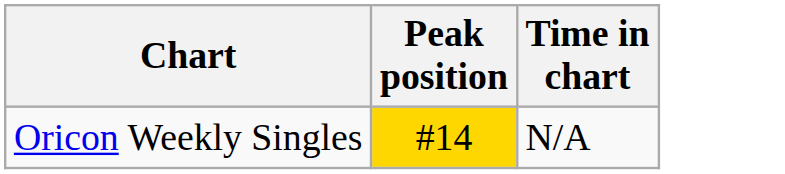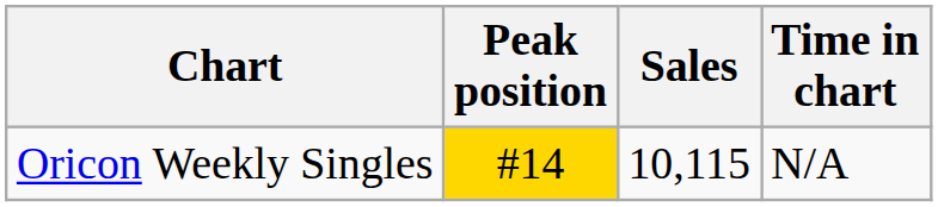 <table class="wikitable">
 <tr>
 <th align="left">Chart</th>
 <th align="center">Peak<br>position</th>
+<th align="center">Sales</th>
 <th align="center">Time in<br>chart</th>
 </tr>
 <tr>
 <td align="left"><a href='#'>Oricon</a> Weekly Singles</td>
 <td align="center" style="background: gold;">#14</td>
+<td align="">10,115</td>
 <td align="">N/A</td>
 </tr>
 </table>
